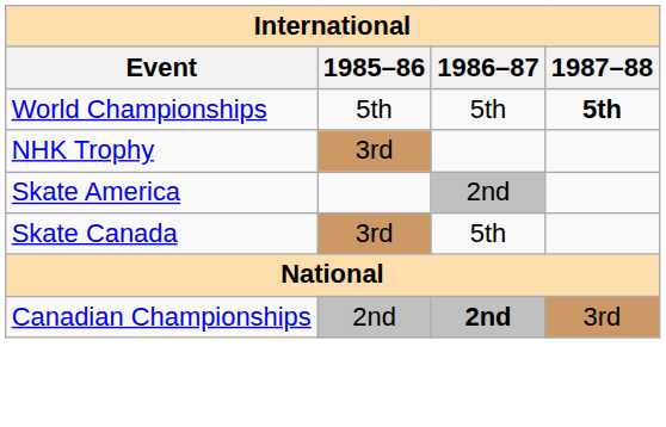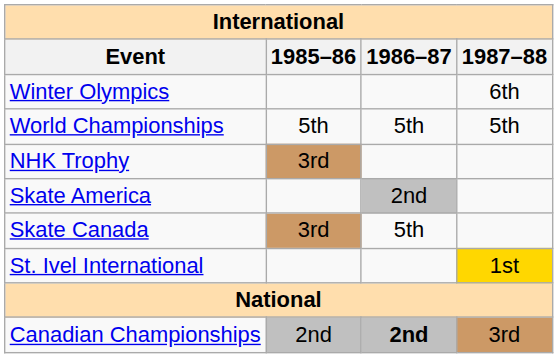 <table class="wikitable" style="text-align:center">
 <tr>
 <th style="background-color: #ffdead; " colspan=4 align=center>International</th>
 </tr>
 <tr>
 <th>Event</th>
 <th>1985–86</th>
 <th>1986–87</th>
 <th>1987–88</th>
 </tr>
 <tr>
+<td align=left><a href='#'>Winter Olympics</a></td>
+<td></td>
+<td></td>
+<td>6th</td>
+</tr>
+<tr>
 <td align=left><a href='#'>World Championships</a></td>
 <td>5th</td>
 <td>5th</td>
-<td><strong>5th</strong></td>
+<td>5th</td>
 </tr>
 <tr>
 <td align=left><a href='#'>NHK Trophy</a></td>
 <td bgcolor=cc9966>3rd</td>
 <td></td>
 <td></td>
 </tr>
 <tr>
 <td align=left><a href='#'>Skate America</a></td>
 <td></td>
 <td bgcolor=silver>2nd</td>
 <td></td>
 </tr>
 <tr>
 <td align=left><a href='#'>Skate Canada</a></td>
 <td bgcolor=cc9966>3rd</td>
 <td>5th</td>
 <td></td>
 </tr>
 <tr>
+<td align=left><a href='#'>St. Ivel International</a></td>
+<td></td>
+<td></td>
+<td bgcolor=gold>1st</td>
+</tr>
+<tr>
 <th style="background-color: #ffdead; " colspan=4 align=center>National</th>
 </tr>
 <tr>
 <td align=left><a href='#'>Canadian Championships</a></td>
 <td bgcolor=silver>2nd</td>
 <td bgcolor=silver><strong>2nd</strong></td>
 <td bgcolor=cc9966>3rd</td>
 </tr>
 </table>
